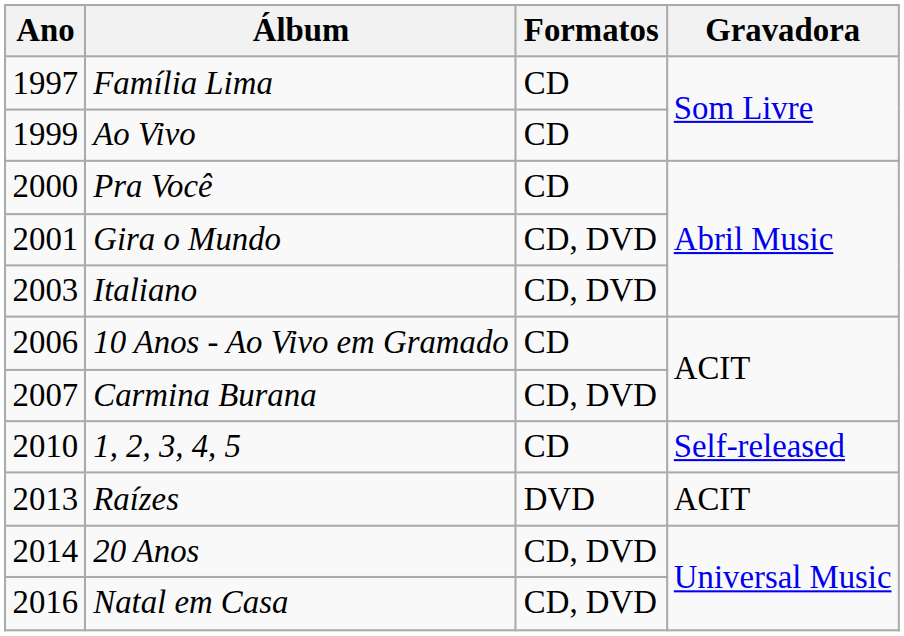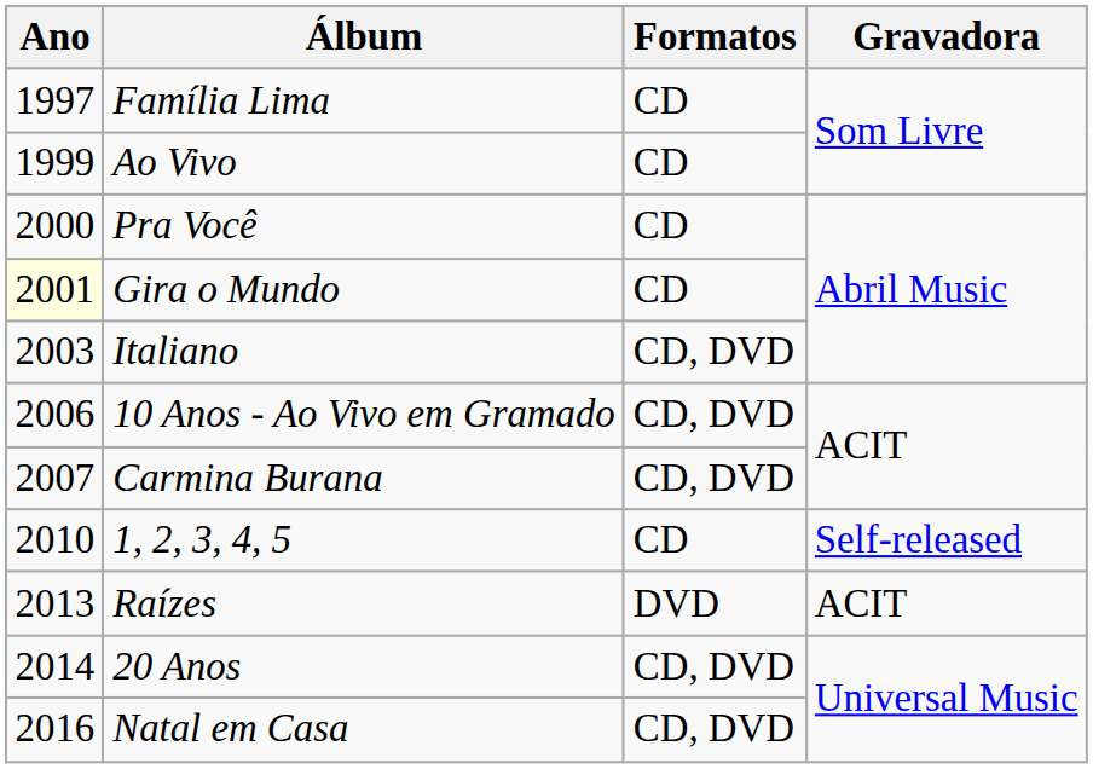 <table class="wikitable">
 <tr>
 <th>Ano</th>
 <th>Álbum</th>
 <th>Formatos</th>
 <th>Gravadora</th>
 </tr>
 <tr>
 <td>1997</td>
 <td><em>Família Lima</em></td>
 <td>CD</td>
 <td rowspan="2"><a href='#'>Som Livre</a></td>
 </tr>
 <tr>
 <td>1999</td>
 <td><em>Ao Vivo</em></td>
 <td>CD</td>
 </tr>
 <tr>
 <td>2000</td>
 <td><em>Pra Você</em></td>
 <td>CD</td>
 <td rowspan="3"><a href='#'>Abril Music</a></td>
 </tr>
 <tr>
-<td>2001</td>
+<td style="background: lightyellow;">2001</td>
 <td><em>Gira o Mundo</em></td>
-<td>CD, DVD</td>
+<td>CD</td>
 </tr>
 <tr>
 <td>2003</td>
 <td><em>Italiano</em></td>
 <td>CD, DVD</td>
 </tr>
 <tr>
 <td>2006</td>
 <td><em>10 Anos - Ao Vivo em Gramado</em></td>
-<td>CD</td>
+<td>CD, DVD</td>
 <td rowspan="2">ACIT</td>
 </tr>
 <tr>
 <td>2007</td>
 <td><em>Carmina Burana</em></td>
 <td>CD, DVD</td>
 </tr>
 <tr>
 <td>2010</td>
 <td><em>1, 2, 3, 4, 5</em></td>
 <td>CD</td>
 <td><a href='#'>Self-released</a></td>
 </tr>
 <tr>
 <td>2013</td>
 <td><em>Raízes</em></td>
 <td>DVD</td>
 <td>ACIT</td>
 </tr>
 <tr>
 <td>2014</td>
 <td><em>20 Anos</em></td>
 <td>CD, DVD</td>
 <td rowspan="2"><a href='#'>Universal Music</a></td>
 </tr>
 <tr>
 <td>2016</td>
 <td><em>Natal em Casa</em></td>
 <td>CD, DVD</td>
 </tr>
 </table>
